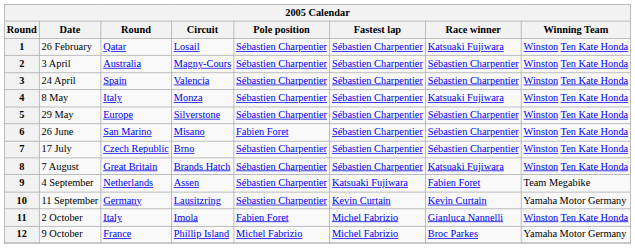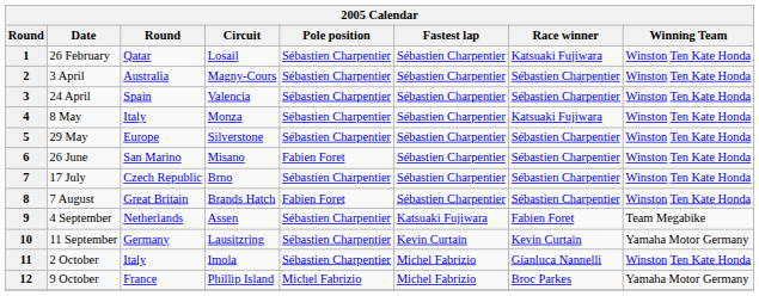 <table class="wikitable" style="font-size: 85%">
 <tr>
 <th colspan=8>2005 Calendar</th>
 </tr>
 <tr>
 <th>Round</th>
 <th>Date</th>
 <th>Round</th>
 <th>Circuit</th>
 <th>Pole position</th>
 <th>Fastest lap</th>
 <th>Race winner</th>
 <th>Winning Team</th>
 </tr>
 <tr>
 <th>1</th>
 <td>26 February</td>
 <td> <a href='#'>Qatar</a></td>
 <td><a href='#'>Losail</a></td>
 <td> <a href='#'>Sébastien Charpentier</a></td>
 <td> <a href='#'>Sébastien Charpentier</a></td>
 <td> <a href='#'>Katsuaki Fujiwara</a></td>
 <td><a href='#'>Winston</a> <a href='#'>Ten Kate Honda</a></td>
 </tr>
 <tr>
 <th>2</th>
 <td>3 April</td>
 <td> <a href='#'>Australia</a></td>
 <td><a href='#'>Magny-Cours</a></td>
 <td> <a href='#'>Sébastien Charpentier</a></td>
 <td> <a href='#'>Sébastien Charpentier</a></td>
 <td> <a href='#'>Sébastien Charpentier</a></td>
 <td><a href='#'>Winston</a> <a href='#'>Ten Kate Honda</a></td>
 </tr>
 <tr>
 <th>3</th>
 <td>24 April</td>
 <td> <a href='#'>Spain</a></td>
 <td><a href='#'>Valencia</a></td>
 <td> <a href='#'>Sébastien Charpentier</a></td>
 <td> <a href='#'>Sébastien Charpentier</a></td>
 <td> <a href='#'>Sébastien Charpentier</a></td>
 <td><a href='#'>Winston</a> <a href='#'>Ten Kate Honda</a></td>
 </tr>
 <tr>
 <th>4</th>
 <td>8 May</td>
 <td> <a href='#'>Italy</a></td>
 <td><a href='#'>Monza</a></td>
 <td> <a href='#'>Sébastien Charpentier</a></td>
 <td> <a href='#'>Sébastien Charpentier</a></td>
 <td> <a href='#'>Katsuaki Fujiwara</a></td>
 <td><a href='#'>Winston</a> <a href='#'>Ten Kate Honda</a></td>
 </tr>
 <tr>
 <th>5</th>
 <td>29 May</td>
 <td> <a href='#'>Europe</a></td>
 <td><a href='#'>Silverstone</a></td>
 <td> <a href='#'>Sébastien Charpentier</a></td>
 <td> <a href='#'>Sébastien Charpentier</a></td>
 <td> <a href='#'>Sébastien Charpentier</a></td>
 <td><a href='#'>Winston</a> <a href='#'>Ten Kate Honda</a></td>
 </tr>
 <tr>
 <th>6</th>
 <td>26 June</td>
 <td> <a href='#'>San Marino</a></td>
 <td><a href='#'>Misano</a></td>
 <td> <a href='#'>Fabien Foret</a></td>
 <td> <a href='#'>Sébastien Charpentier</a></td>
 <td> <a href='#'>Sébastien Charpentier</a></td>
 <td><a href='#'>Winston</a> <a href='#'>Ten Kate Honda</a></td>
 </tr>
 <tr>
 <th>7</th>
 <td>17 July</td>
 <td> <a href='#'>Czech Republic</a></td>
 <td><a href='#'>Brno</a></td>
 <td> <a href='#'>Sébastien Charpentier</a></td>
 <td> <a href='#'>Sébastien Charpentier</a></td>
 <td> <a href='#'>Sébastien Charpentier</a></td>
 <td><a href='#'>Winston</a> <a href='#'>Ten Kate Honda</a></td>
 </tr>
 <tr>
 <th>8</th>
 <td>7 August</td>
 <td> <a href='#'>Great Britain</a></td>
 <td><a href='#'>Brands Hatch</a></td>
+<td> <a href='#'>Fabien Foret</a></td>
 <td> <a href='#'>Sébastien Charpentier</a></td>
 <td> <a href='#'>Sébastien Charpentier</a></td>
-<td> <a href='#'>Katsuaki Fujiwara</a></td>
 <td><a href='#'>Winston</a> <a href='#'>Ten Kate Honda</a></td>
 </tr>
 <tr>
 <th>9</th>
 <td>4 September</td>
 <td> <a href='#'>Netherlands</a></td>
 <td><a href='#'>Assen</a></td>
 <td> <a href='#'>Sébastien Charpentier</a></td>
 <td> <a href='#'>Katsuaki Fujiwara</a></td>
 <td> <a href='#'>Fabien Foret</a></td>
 <td>Team Megabike</td>
 </tr>
 <tr>
 <th>10</th>
 <td>11 September</td>
 <td> <a href='#'>Germany</a></td>
 <td><a href='#'>Lausitzring</a></td>
 <td> <a href='#'>Sébastien Charpentier</a></td>
 <td> <a href='#'>Kevin Curtain</a></td>
 <td> <a href='#'>Kevin Curtain</a></td>
 <td>Yamaha Motor Germany</td>
 </tr>
 <tr>
 <th>11</th>
 <td>2 October</td>
 <td> <a href='#'>Italy</a></td>
 <td><a href='#'>Imola</a></td>
-<td> <a href='#'>Fabien Foret</a></td>
+<td> <a href='#'>Sébastien Charpentier</a></td>
 <td> <a href='#'>Michel Fabrizio</a></td>
 <td> <a href='#'>Gianluca Nannelli</a></td>
 <td><a href='#'>Winston</a> <a href='#'>Ten Kate Honda</a></td>
 </tr>
 <tr>
 <th>12</th>
 <td>9 October</td>
 <td> <a href='#'>France</a></td>
 <td><a href='#'>Phillip Island</a></td>
 <td> <a href='#'>Michel Fabrizio</a></td>
 <td> <a href='#'>Michel Fabrizio</a></td>
 <td> <a href='#'>Broc Parkes</a></td>
 <td>Yamaha Motor Germany</td>
 </tr>
 <tr>
 </tr>
 </table>
